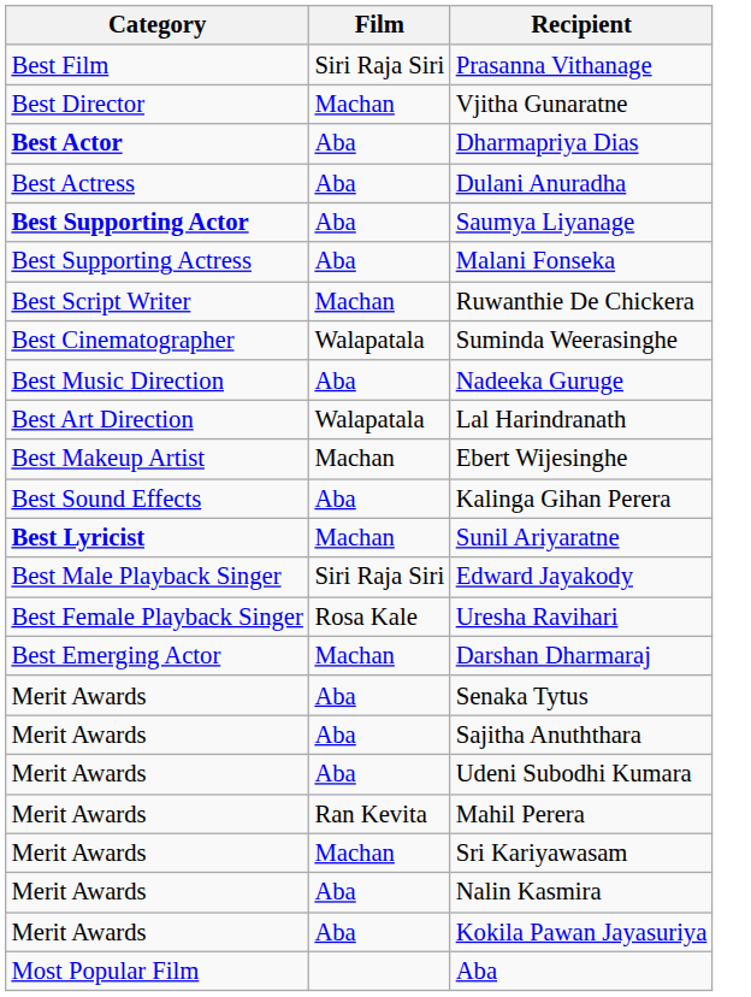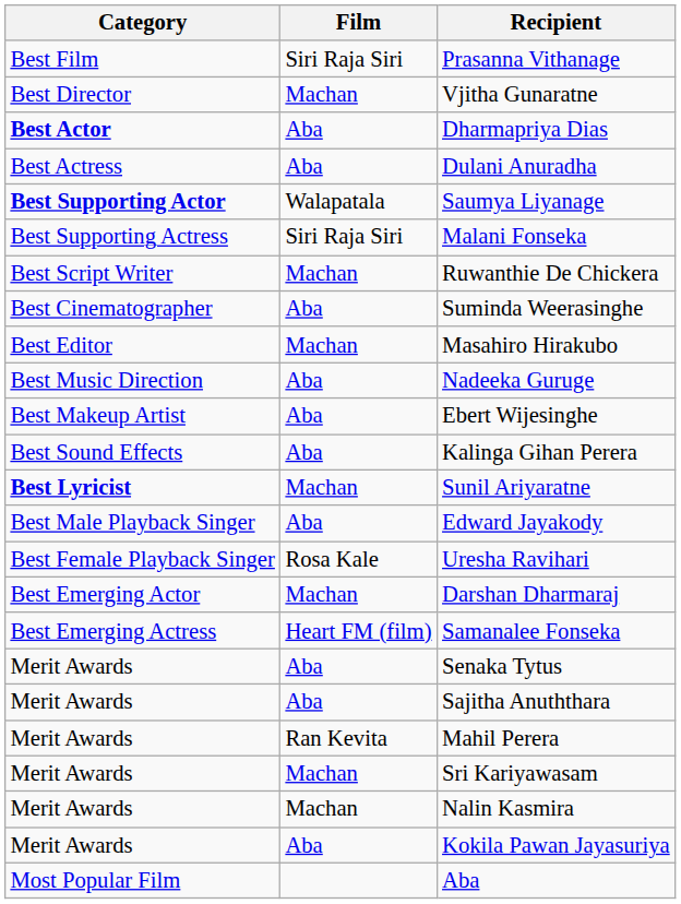 <table class="wikitable plainrowheaders sortable">
 <tr>
 <th scope="col">Category</th>
 <th scope="col">Film</th>
 <th scope="col">Recipient</th>
 </tr>
 <tr>
 <td><a href='#'>Best Film</a></td>
 <td>Siri Raja Siri</td>
 <td><a href='#'>Prasanna Vithanage</a></td>
 </tr>
 <tr>
 <td><a href='#'>Best Director</a></td>
 <td><a href='#'>Machan</a></td>
 <td>Vjitha Gunaratne</td>
 </tr>
 <tr>
 <td><strong><a href='#'>Best Actor</a></strong></td>
 <td><a href='#'>Aba</a></td>
 <td><a href='#'>Dharmapriya Dias</a></td>
 </tr>
 <tr>
 <td><a href='#'>Best Actress</a></td>
 <td><a href='#'>Aba</a></td>
 <td><a href='#'>Dulani Anuradha</a></td>
 </tr>
 <tr>
 <td><strong><a href='#'>Best Supporting Actor</a></strong></td>
-<td><a href='#'>Aba</a></td>
+<td>Walapatala</td>
 <td><a href='#'>Saumya Liyanage</a></td>
 </tr>
 <tr>
 <td><a href='#'>Best Supporting Actress</a></td>
-<td><a href='#'>Aba</a></td>
+<td>Siri Raja Siri</td>
 <td><a href='#'>Malani Fonseka</a></td>
 </tr>
 <tr>
 <td><a href='#'>Best Script Writer</a></td>
 <td><a href='#'>Machan</a></td>
 <td>Ruwanthie De Chickera</td>
 </tr>
 <tr>
 <td><a href='#'>Best Cinematographer</a></td>
-<td>Walapatala</td>
+<td><a href='#'>Aba</a></td>
 <td>Suminda Weerasinghe</td>
+</tr>
+<tr>
+<td><a href='#'>Best Editor</a></td>
+<td><a href='#'>Machan</a></td>
+<td>Masahiro Hirakubo</td>
 </tr>
 <tr>
 <td><a href='#'>Best Music Direction</a></td>
 <td><a href='#'>Aba</a></td>
 <td><a href='#'>Nadeeka Guruge</a></td>
 </tr>
 <tr>
-<td><a href='#'>Best Art Direction</a></td>
-<td>Walapatala</td>
-<td>Lal Harindranath</td>
-</tr>
-<tr>
 <td><a href='#'>Best Makeup Artist</a></td>
-<td>Machan</td>
+<td><a href='#'>Aba</a></td>
 <td>Ebert Wijesinghe</td>
 </tr>
 <tr>
 <td><a href='#'>Best Sound Effects</a></td>
 <td><a href='#'>Aba</a></td>
 <td>Kalinga Gihan Perera</td>
 </tr>
 <tr>
 <td><strong><a href='#'>Best Lyricist</a></strong></td>
 <td><a href='#'>Machan</a></td>
 <td><a href='#'>Sunil Ariyaratne</a></td>
 </tr>
 <tr>
 <td><a href='#'>Best Male Playback Singer</a></td>
-<td>Siri Raja Siri</td>
+<td><a href='#'>Aba</a></td>
 <td><a href='#'>Edward Jayakody</a></td>
 </tr>
 <tr>
 <td><a href='#'>Best Female Playback Singer</a></td>
 <td>Rosa Kale</td>
 <td><a href='#'>Uresha Ravihari</a></td>
 </tr>
 <tr>
 <td><a href='#'>Best Emerging Actor</a></td>
 <td><a href='#'>Machan</a></td>
 <td><a href='#'>Darshan Dharmaraj</a></td>
 </tr>
 <tr>
+<td><a href='#'>Best Emerging Actress</a></td>
+<td><a href='#'>Heart FM (film)</a></td>
+<td><a href='#'>Samanalee Fonseka</a></td>
+</tr>
+<tr>
 <td>Merit Awards</td>
 <td><a href='#'>Aba</a></td>
 <td>Senaka Tytus</td>
 </tr>
 <tr>
 <td>Merit Awards</td>
 <td><a href='#'>Aba</a></td>
 <td>Sajitha Anuththara</td>
-</tr>
-<tr>
-<td>Merit Awards</td>
-<td><a href='#'>Aba</a></td>
-<td>Udeni Subodhi Kumara</td>
 </tr>
 <tr>
 <td>Merit Awards</td>
 <td>Ran Kevita</td>
 <td>Mahil Perera</td>
 </tr>
 <tr>
 <td>Merit Awards</td>
 <td><a href='#'>Machan</a></td>
 <td>Sri Kariyawasam</td>
 </tr>
 <tr>
 <td>Merit Awards</td>
-<td><a href='#'>Aba</a></td>
+<td>Machan</td>
 <td>Nalin Kasmira</td>
 </tr>
 <tr>
 <td>Merit Awards</td>
 <td><a href='#'>Aba</a></td>
 <td><a href='#'>Kokila Pawan Jayasuriya</a></td>
 </tr>
 <tr>
 <td><a href='#'>Most Popular Film</a></td>
 <td></td>
 <td><a href='#'>Aba</a></td>
 </tr>
 </table>
